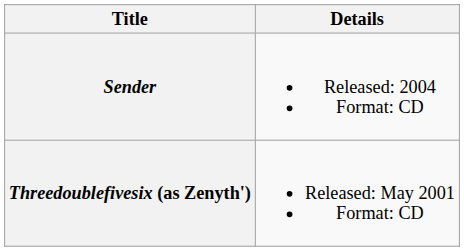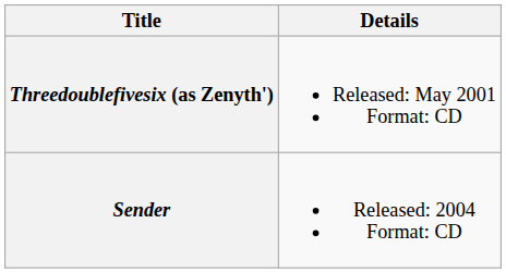 <table class="wikitable plainrowheaders" style="text-align:center;" border="1">
 <tr>
 <th>Title</th>
 <th>Details</th>
 </tr>
 <tr>
+<th scope="row"><em>Threedoublefivesix</em> (as Zenyth')</th>
+<td><br><ul><li>Released: May 2001</li><li>Format: CD</li></ul></td>
+</tr>
+<tr>
 <th scope="row"><em>Sender</em></th>
 <td><br><ul><li>Released: 2004</li><li>Format: CD</li></ul></td>
 </tr>
-<tr>
-<th scope="row"><em>Threedoublefivesix</em> (as Zenyth')</th>
-<td><br><ul><li>Released: May 2001</li><li>Format: CD</li></ul></td>
-</tr>
 </table>
